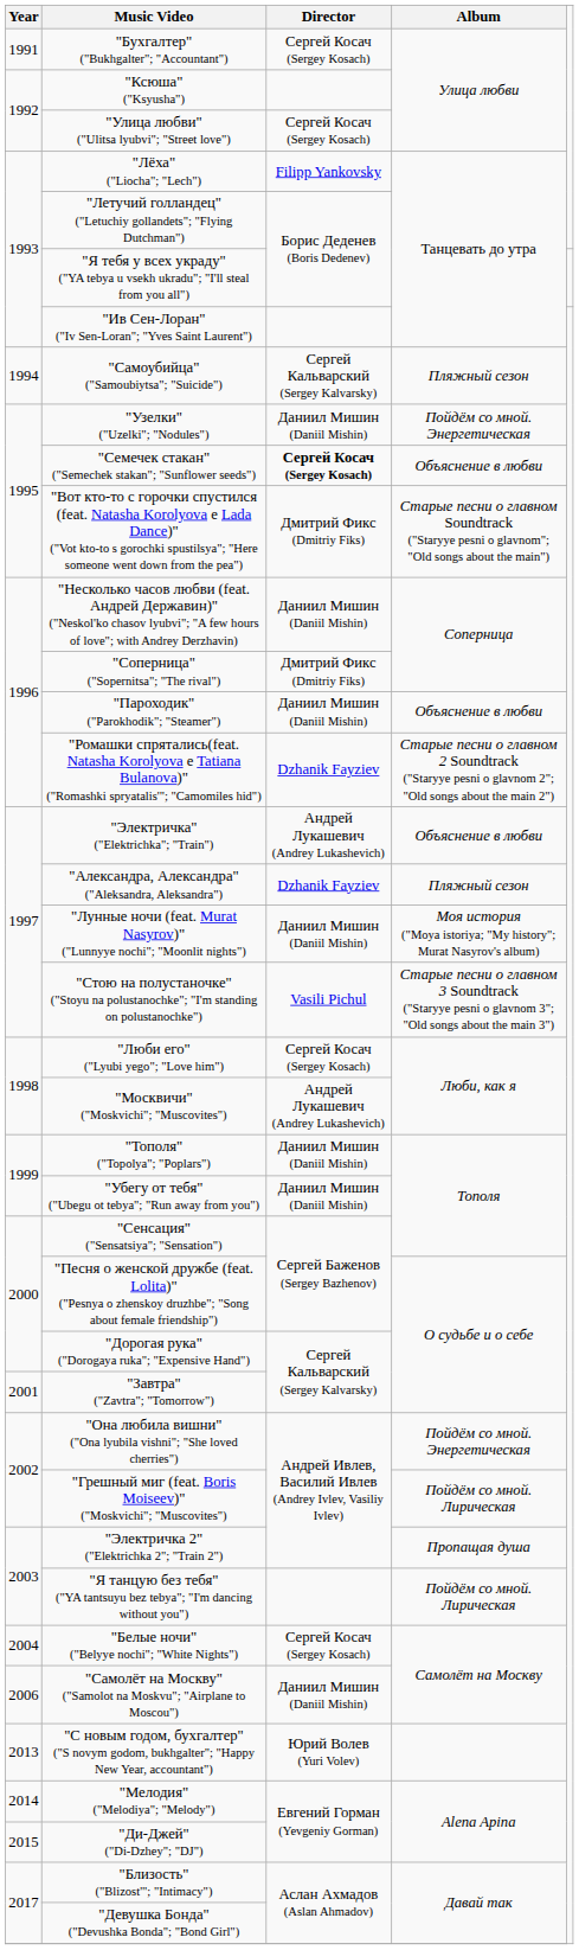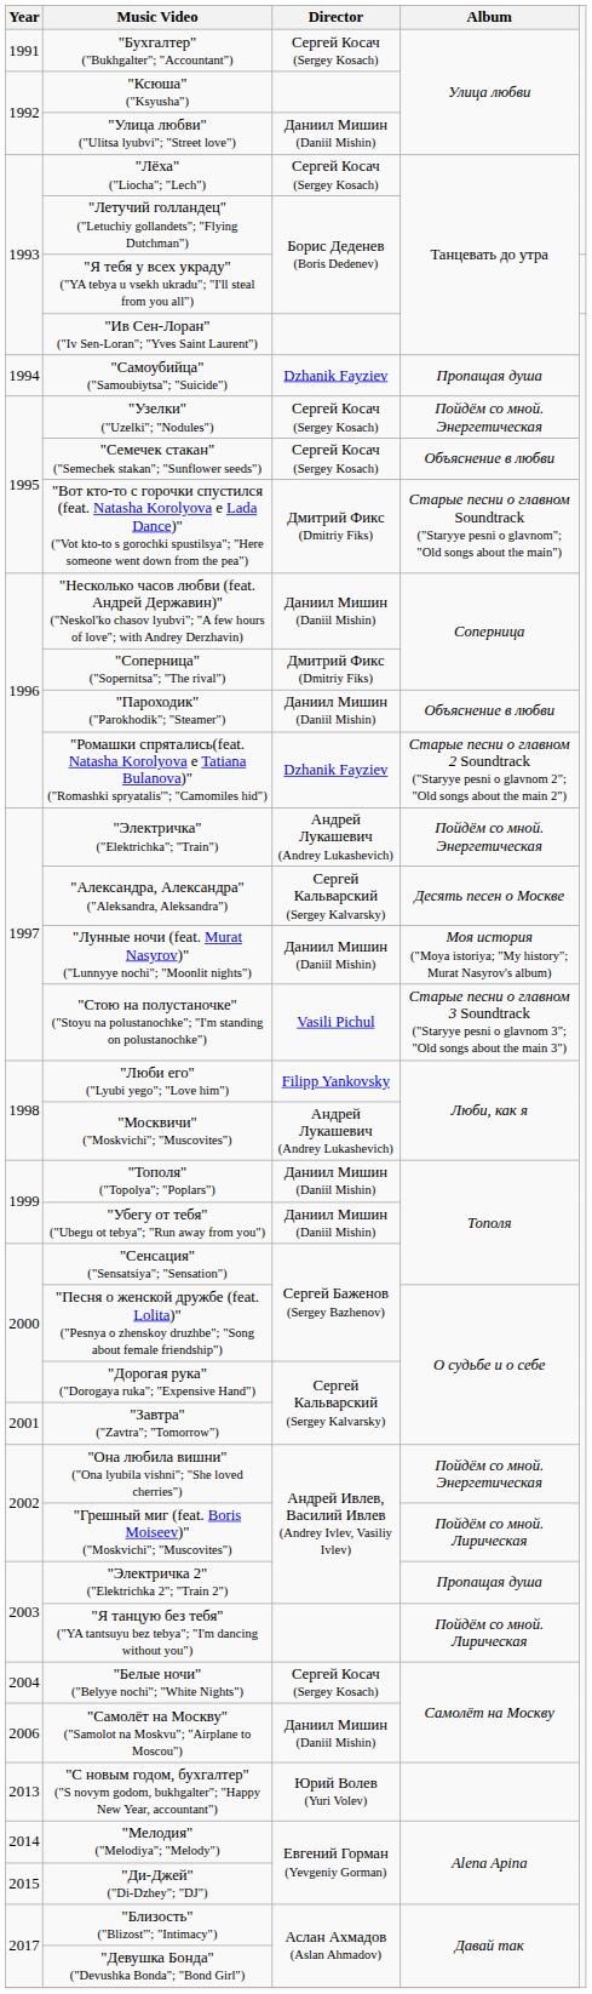 <table class="wikitable" style="text-align:center;">
 <tr>
 <th>Year</th>
 <th>Music Video</th>
 <th>Director</th>
 <th>Album</th>
 </tr>
 <tr>
 <td rowspan="1">1991</td>
 <td>"Бухгалтер" <br><small>("Bukhgalter"; "Accountant")</small></td>
 <td>Сергей Косач  <br><small>(Sergey Kosach)</small></td>
 <td rowspan="3"><em>Улица любви</em></td>
 </tr>
 <tr>
 <td rowspan="2">1992</td>
 <td>"Ксюша" <br><small>("Ksyusha")</small></td>
 <td></td>
 </tr>
 <tr>
 <td>"Улица любви" <br><small>("Ulitsa lyubvi"; "Street love")</small></td>
-<td>Сергей Косач  <br><small>(Sergey Kosach)</small></td>
+<td>Даниил Мишин <br><small>(Daniil Mishin)</small></td>
 </tr>
 <tr>
 <td rowspan="4">1993</td>
 <td>"Лёха" <br><small>("Liocha"; "Lech")</small></td>
-<td><a href='#'>Filipp Yankovsky</a></td>
+<td>Сергей Косач  <br><small>(Sergey Kosach)</small></td>
 <td rowspan="4">Танцевать до утра</td>
 </tr>
 <tr>
 <td>"Летучий голландец" <br><small>("Letuchiy gollandets"; "Flying Dutchman")</small></td>
 <td rowspan="2">Борис Деденев <br><small>(Boris Dedenev)</small></td>
 </tr>
 <tr>
 <td>"Я тебя у всех украду" <br><small>("YA tebya u vsekh ukradu"; "I'll steal from you all")</small></td>
 <td></td>
 </tr>
 <tr>
 <td>"Ив Сен-Лоран" <br><small>("Iv Sen-Loran"; "Yves Saint Laurent")</small></td>
 <td></td>
 </tr>
 <tr>
 <td rowspan="1">1994</td>
 <td>"Самоубийца" <br><small>("Samoubiytsa"; "Suicide")</small></td>
-<td>Сергей Кальварский <br><small>(Sergey Kalvarsky)</small></td>
-<td><em>Пляжный сезон</em></td>
+<td><a href='#'>Dzhanik Fayziev</a></td>
+<td><em>Пропащая душа</em></td>
 </tr>
 <tr>
 <td rowspan="3">1995</td>
 <td>"Узелки" <br><small>("Uzelki"; "Nodules")</small></td>
-<td>Даниил Мишин <br><small>(Daniil Mishin)</small></td>
+<td>Сергей Косач  <br><small>(Sergey Kosach)</small></td>
 <td><em>Пойдём со мной. Энергетическая</em></td>
 </tr>
 <tr>
 <td>"Семечек стакан" <br><small>("Semechek stakan"; "Sunflower seeds")</small></td>
-<td><strong>Сергей Косач  <br><small>(Sergey Kosach)</small></strong></td>
+<td>Сергей Косач  <br><small>(Sergey Kosach)</small></td>
 <td><em>Объяснение в любви</em></td>
 </tr>
 <tr>
 <td>"Вот кто-то с горочки спустился (feat. <a href='#'>Natasha Korolyova</a> e <a href='#'>Lada Dance</a>)" <br><small>("Vot kto-to s gorochki spustilsya"; "Here someone went down from the pea")</small></td>
 <td>Дмитрий Фикс <br><small>(Dmitriy Fiks)</small></td>
 <td><em>Старые песни о главном</em> Soundtrack <br><small>("Staryye pesni o glavnom"; "Old songs about the main")</small></td>
 </tr>
 <tr>
 <td rowspan="4">1996</td>
 <td>"Несколько часов любви (feat. Андрей Державин)" <br><small>("Neskol'ko chasov lyubvi"; "A few hours of love"; with Andrey Derzhavin)</small></td>
 <td>Даниил Мишин <br><small>(Daniil Mishin)</small></td>
 <td rowspan="2"><em>Соперница</em></td>
 </tr>
 <tr>
 <td>"Соперница" <br><small>("Sopernitsa"; "The rival")</small></td>
 <td>Дмитрий Фикс <br><small>(Dmitriy Fiks)</small></td>
 </tr>
 <tr>
 <td>"Пароходик" <br><small>("Parokhodik"; "Steamer")</small></td>
 <td>Даниил Мишин <br><small>(Daniil Mishin)</small></td>
 <td><em>Объяснение в любви</em></td>
 </tr>
 <tr>
 <td>"Ромашки спрятались(feat. <a href='#'>Natasha Korolyova</a> e <a href='#'>Tatiana Bulanova</a>)" <br><small>("Romashki spryatalis'"; "Camomiles hid")</small></td>
 <td><a href='#'>Dzhanik Fayziev</a></td>
 <td><em>Старые песни о главном 2</em> Soundtrack <br><small>("Staryye pesni o glavnom 2"; "Old songs about the main 2")</small></td>
 </tr>
 <tr>
 <td rowspan="4">1997</td>
 <td>"Электричка" <br><small>("Elektrichka"; "Train")</small></td>
 <td>Андрей Лукашевич  <br><small>(Andrey Lukashevich)</small></td>
-<td><em>Объяснение в любви</em></td>
+<td><em>Пойдём со мной. Энергетическая</em></td>
 </tr>
 <tr>
 <td>"Александра, Александра" <br><small>("Aleksandra, Aleksandra")</small></td>
-<td><a href='#'>Dzhanik Fayziev</a></td>
-<td><em>Пляжный сезон</em></td>
+<td>Сергей Кальварский <br><small>(Sergey Kalvarsky)</small></td>
+<td><em>Десять песен о Москве</em></td>
 </tr>
 <tr>
 <td>"Лунные ночи (feat. <a href='#'>Murat Nasyrov</a>)" <br><small>("Lunnyye nochi"; "Moonlit nights")</small></td>
 <td>Даниил Мишин <br><small>(Daniil Mishin)</small></td>
 <td><em>Моя история</em> <br><small>("Moya istoriya; "My history"; Murat Nasyrov's album)</small></td>
 </tr>
 <tr>
 <td>"Стою на полустаночке" <br><small>("Stoyu na polustanochke"; "I'm standing on polustanochke")</small></td>
 <td><a href='#'>Vasili Pichul</a></td>
 <td><em>Старые песни о главном 3</em> Soundtrack <br><small>("Staryye pesni o glavnom 3"; "Old songs about the main 3")</small></td>
 </tr>
 <tr>
 <td rowspan="2">1998</td>
 <td>"Люби его" <br><small>("Lyubi yego"; "Love him")</small></td>
-<td>Сергей Косач  <br><small>(Sergey Kosach)</small></td>
+<td><a href='#'>Filipp Yankovsky</a></td>
 <td rowspan="2"><em>Люби, как я</em></td>
 </tr>
 <tr>
 <td>"Москвичи" <br><small>("Moskvichi"; "Muscovites")</small></td>
 <td>Андрей Лукашевич   <br><small>(Andrey Lukashevich)</small></td>
 </tr>
 <tr>
 <td rowspan="2">1999</td>
 <td>"Тополя" <br><small>("Topolya"; "Poplars")</small></td>
 <td>Даниил Мишин <br><small>(Daniil Mishin)</small></td>
 <td rowspan="3"><em>Тополя</em></td>
 </tr>
 <tr>
 <td>"Убегу от тебя" <br><small>("Ubegu ot tebya"; "Run away from you")</small></td>
 <td>Даниил Мишин <br><small>(Daniil Mishin)</small></td>
 </tr>
 <tr>
 <td rowspan="3">2000</td>
 <td>"Сенсация" <br><small>("Sensatsiya"; "Sensation")</small></td>
 <td rowspan="2">Сергей Баженов   <br><small>(Sergey Bazhenov)</small></td>
 </tr>
 <tr>
 <td>"Песня о женской дружбе (feat. <a href='#'>Lolita</a>)" <br><small>("Pesnya o zhenskoy druzhbe"; "Song about female friendship")</small></td>
 <td rowspan="3"><em>О судьбе и о себе</em></td>
 </tr>
 <tr>
 <td>"Дорогая рука" <br><small>("Dorogaya ruka"; "Expensive Hand")</small></td>
 <td rowspan="2">Сергей Кальварский  <br><small>(Sergey Kalvarsky)</small></td>
 </tr>
 <tr>
 <td rowspan="1">2001</td>
 <td>"Завтра" <br><small>("Zavtra"; "Tomorrow")</small></td>
 </tr>
 <tr>
 <td rowspan="2">2002</td>
 <td>"Она любила вишни" <br><small>("Ona lyubila vishni"; "She loved cherries")</small></td>
 <td rowspan="3">Андрей Ивлев, Василий Ивлев  <br><small>(Andrey Ivlev, Vasiliy Ivlev)</small></td>
 <td><em>Пойдём со мной. Энергетическая</em></td>
 </tr>
 <tr>
 <td>"Грешный миг (feat. <a href='#'>Boris Moiseev</a>)" <br><small>("Moskvichi"; "Muscovites")</small></td>
 <td><em>Пойдём со мной. Лирическая</em></td>
 </tr>
 <tr>
 <td rowspan="2">2003</td>
 <td>"Электричка 2" <br><small>("Elektrichka 2"; "Train 2")</small></td>
 <td><em>Пропащая душа</em></td>
 </tr>
 <tr>
 <td>"Я танцую без тебя" <br><small>("YA tantsuyu bez tebya"; "I'm dancing without you")</small></td>
 <td></td>
 <td><em>Пойдём со мной. Лирическая</em></td>
 </tr>
 <tr>
 <td rowspan="1">2004</td>
 <td>"Белые ночи" <br><small>("Belyye nochi"; "White Nights")</small></td>
 <td>Сергей Косач  <br><small>(Sergey Kosach)</small></td>
 <td rowspan="2"><em>Самолёт на Москву</em></td>
 </tr>
 <tr>
 <td rowspan="1">2006</td>
 <td>"Самолёт на Москву" <br><small>("Samolot na Moskvu"; "Airplane to Moscou")</small></td>
 <td>Даниил Мишин <br><small>(Daniil Mishin)</small></td>
 </tr>
 <tr>
 <td rowspan="1">2013</td>
 <td>"С новым годом, бухгалтер" <br><small>("S novym godom, bukhgalter"; "Happy New Year, accountant")</small></td>
 <td>Юрий Волев <br><small>(Yuri Volev)</small></td>
 <td></td>
 </tr>
 <tr>
 <td rowspan="1">2014</td>
 <td>"Мелодия" <br><small>("Melodiya"; "Melody")</small></td>
 <td rowspan="2">Евгений Горман  <br><small>(Yevgeniy Gorman)</small></td>
 <td rowspan="2"><em>Alena Apina </em></td>
 </tr>
 <tr>
 <td rowspan="1">2015</td>
 <td>"Ди-Джей" <br><small>("Di-Dzhey"; "DJ")</small></td>
 </tr>
 <tr>
 <td rowspan="2">2017</td>
 <td>"Близость" <br><small>("Blizost'"; "Intimacy")</small></td>
 <td rowspan="2">Аслан Ахмадов <br><small>(Aslan Ahmadov)</small></td>
 <td rowspan="2"><em>Давай так</em></td>
 </tr>
 <tr>
 <td>"Девушка Бонда" <br><small>("Devushka Bonda"; "Bond Girl")</small></td>
 </tr>
 <tr>
 </tr>
 </table>
